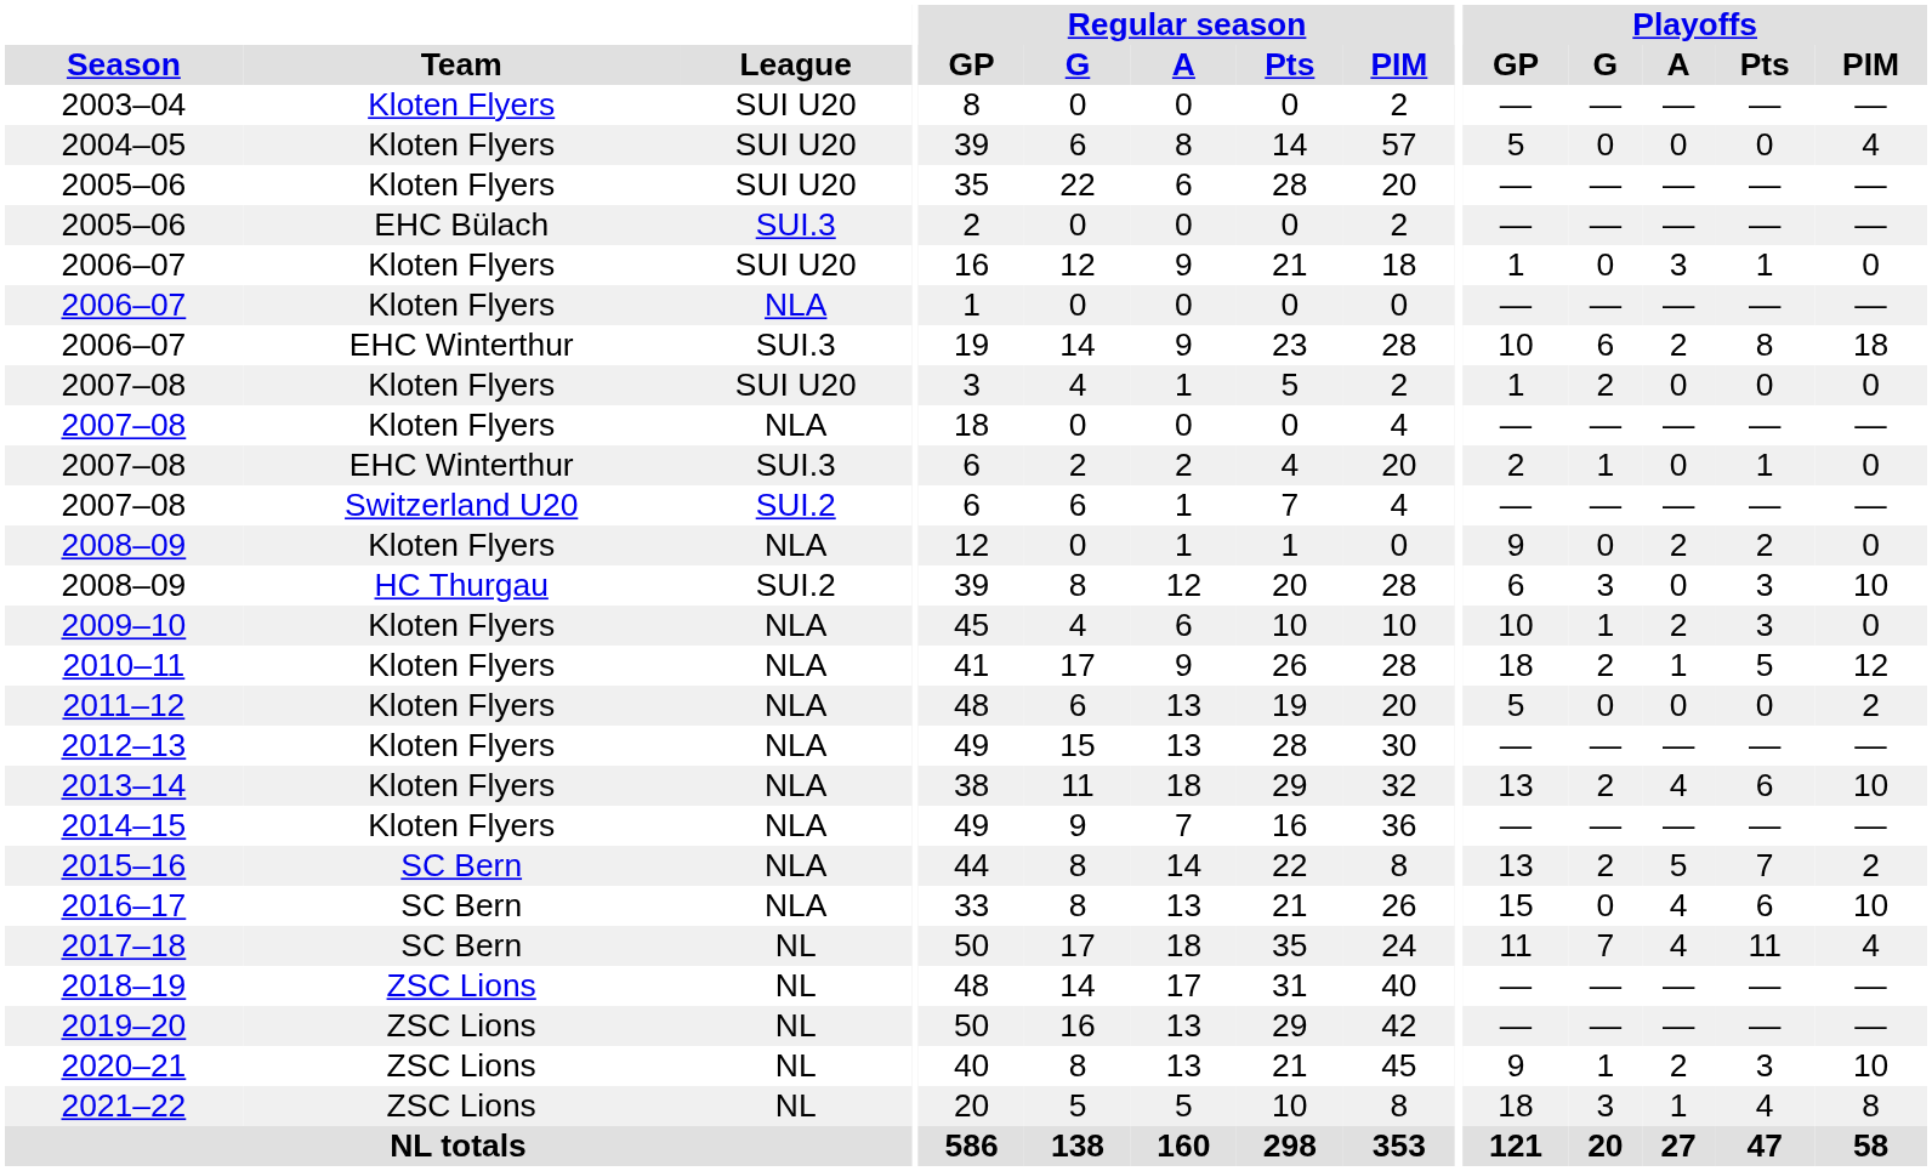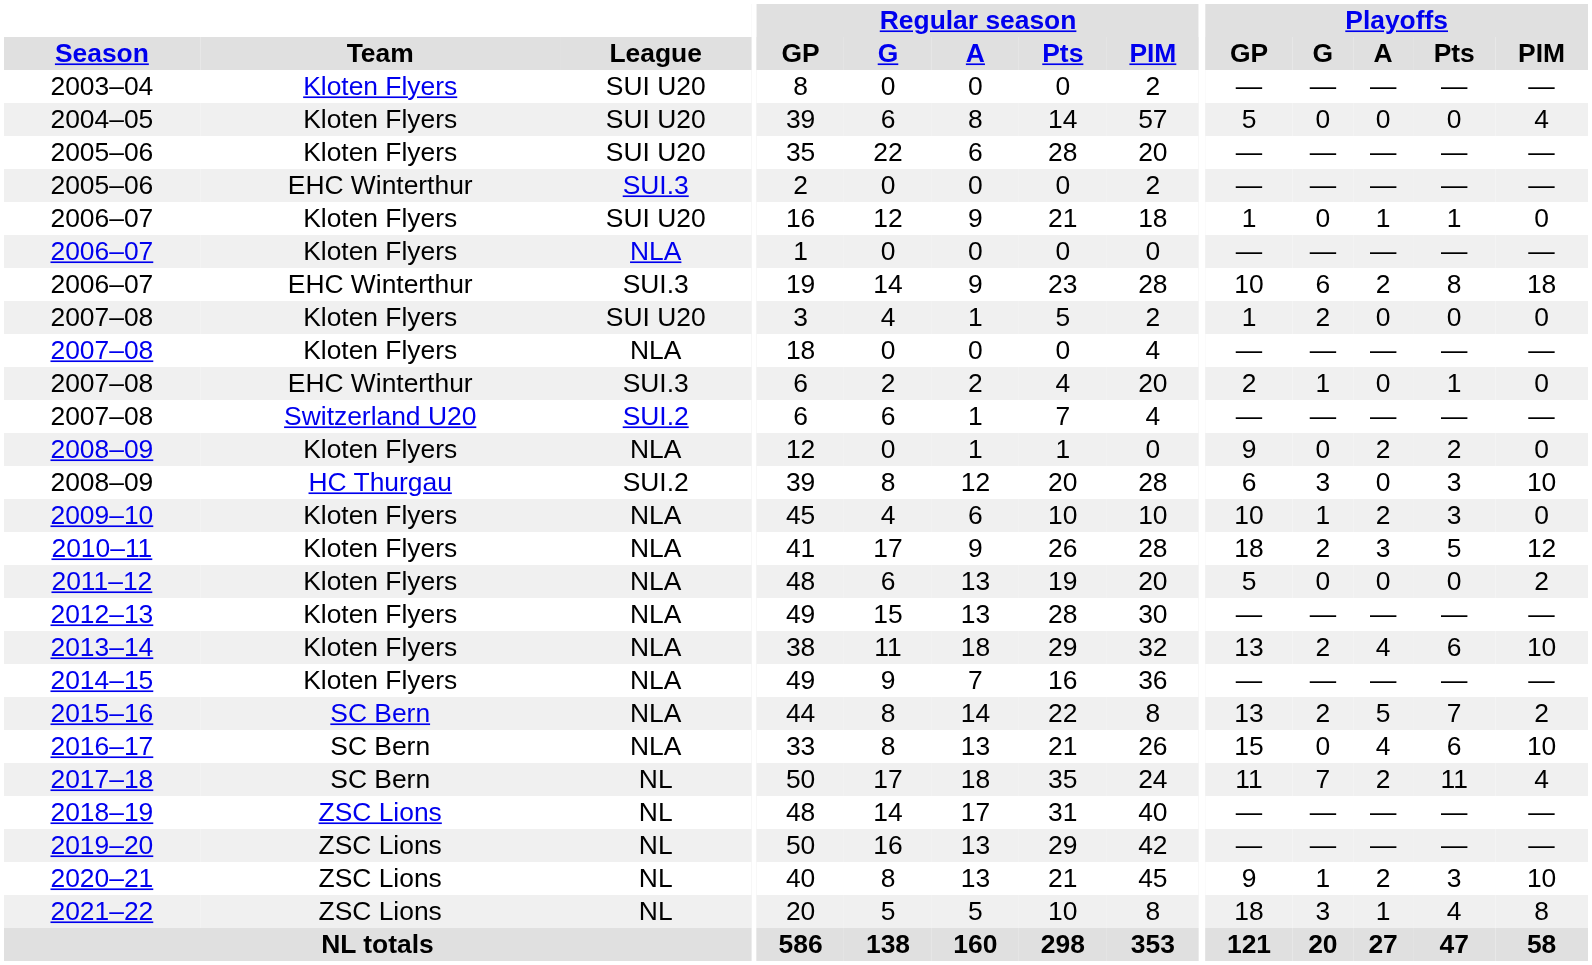 <table border="0" cellpadding="1" cellspacing="0" style="text-align:center; width:60em">
 <tr bgcolor="#e0e0e0">
 <th colspan="3" bgcolor="#ffffff"></th>
 <th rowspan="99" bgcolor="#ffffff"></th>
 <th colspan="5"><a href='#'>Regular season</a></th>
 <th rowspan="99" bgcolor="#ffffff"></th>
 <th colspan="5"><a href='#'>Playoffs</a></th>
 </tr>
 <tr bgcolor="#e0e0e0">
 <th><a href='#'>Season</a></th>
 <th>Team</th>
 <th>League</th>
 <th>GP</th>
 <th><a href='#'>G</a></th>
 <th><a href='#'>A</a></th>
 <th><a href='#'>Pts</a></th>
 <th><a href='#'>PIM</a></th>
 <th>GP</th>
 <th>G</th>
 <th>A</th>
 <th>Pts</th>
 <th>PIM</th>
 </tr>
 <tr>
 <td>2003–04</td>
 <td><a href='#'>Kloten Flyers</a></td>
 <td>SUI U20</td>
 <td>8</td>
 <td>0</td>
 <td>0</td>
 <td>0</td>
 <td>2</td>
 <td>—</td>
 <td>—</td>
 <td>—</td>
 <td>—</td>
 <td>—</td>
 </tr>
 <tr bgcolor="#f0f0f0">
 <td>2004–05</td>
 <td>Kloten Flyers</td>
 <td>SUI U20</td>
 <td>39</td>
 <td>6</td>
 <td>8</td>
 <td>14</td>
 <td>57</td>
 <td>5</td>
 <td>0</td>
 <td>0</td>
 <td>0</td>
 <td>4</td>
 </tr>
 <tr>
 <td>2005–06</td>
 <td>Kloten Flyers</td>
 <td>SUI U20</td>
 <td>35</td>
 <td>22</td>
 <td>6</td>
 <td>28</td>
 <td>20</td>
 <td>—</td>
 <td>—</td>
 <td>—</td>
 <td>—</td>
 <td>—</td>
 </tr>
 <tr bgcolor="#f0f0f0">
 <td>2005–06</td>
-<td>EHC Bülach</td>
+<td>EHC Winterthur</td>
 <td><a href='#'>SUI.3</a></td>
 <td>2</td>
 <td>0</td>
 <td>0</td>
 <td>0</td>
 <td>2</td>
 <td>—</td>
 <td>—</td>
 <td>—</td>
 <td>—</td>
 <td>—</td>
 </tr>
 <tr>
 <td>2006–07</td>
 <td>Kloten Flyers</td>
 <td>SUI U20</td>
 <td>16</td>
 <td>12</td>
 <td>9</td>
 <td>21</td>
 <td>18</td>
 <td>1</td>
 <td>0</td>
-<td>3</td>
+<td>1</td>
 <td>1</td>
 <td>0</td>
 </tr>
 <tr bgcolor="#f0f0f0">
 <td><a href='#'>2006–07</a></td>
 <td>Kloten Flyers</td>
 <td><a href='#'>NLA</a></td>
 <td>1</td>
 <td>0</td>
 <td>0</td>
 <td>0</td>
 <td>0</td>
 <td>—</td>
 <td>—</td>
 <td>—</td>
 <td>—</td>
 <td>—</td>
 </tr>
 <tr>
 <td>2006–07</td>
 <td>EHC Winterthur</td>
 <td>SUI.3</td>
 <td>19</td>
 <td>14</td>
 <td>9</td>
 <td>23</td>
 <td>28</td>
 <td>10</td>
 <td>6</td>
 <td>2</td>
 <td>8</td>
 <td>18</td>
 </tr>
 <tr bgcolor="#f0f0f0">
 <td>2007–08</td>
 <td>Kloten Flyers</td>
 <td>SUI U20</td>
 <td>3</td>
 <td>4</td>
 <td>1</td>
 <td>5</td>
 <td>2</td>
 <td>1</td>
 <td>2</td>
 <td>0</td>
 <td>0</td>
 <td>0</td>
 </tr>
 <tr>
 <td><a href='#'>2007–08</a></td>
 <td>Kloten Flyers</td>
 <td>NLA</td>
 <td>18</td>
 <td>0</td>
 <td>0</td>
 <td>0</td>
 <td>4</td>
 <td>—</td>
 <td>—</td>
 <td>—</td>
 <td>—</td>
 <td>—</td>
 </tr>
 <tr bgcolor="#f0f0f0">
 <td>2007–08</td>
 <td>EHC Winterthur</td>
 <td>SUI.3</td>
 <td>6</td>
 <td>2</td>
 <td>2</td>
 <td>4</td>
 <td>20</td>
 <td>2</td>
 <td>1</td>
 <td>0</td>
 <td>1</td>
 <td>0</td>
 </tr>
 <tr>
 <td>2007–08</td>
 <td><a href='#'>Switzerland U20</a></td>
 <td><a href='#'>SUI.2</a></td>
 <td>6</td>
 <td>6</td>
 <td>1</td>
 <td>7</td>
 <td>4</td>
 <td>—</td>
 <td>—</td>
 <td>—</td>
 <td>—</td>
 <td>—</td>
 </tr>
 <tr bgcolor="#f0f0f0">
 <td><a href='#'>2008–09</a></td>
 <td>Kloten Flyers</td>
 <td>NLA</td>
 <td>12</td>
 <td>0</td>
 <td>1</td>
 <td>1</td>
 <td>0</td>
 <td>9</td>
 <td>0</td>
 <td>2</td>
 <td>2</td>
 <td>0</td>
 </tr>
 <tr>
 <td>2008–09</td>
 <td><a href='#'>HC Thurgau</a></td>
 <td>SUI.2</td>
 <td>39</td>
 <td>8</td>
 <td>12</td>
 <td>20</td>
 <td>28</td>
 <td>6</td>
 <td>3</td>
 <td>0</td>
 <td>3</td>
 <td>10</td>
 </tr>
 <tr bgcolor="#f0f0f0">
 <td><a href='#'>2009–10</a></td>
 <td>Kloten Flyers</td>
 <td>NLA</td>
 <td>45</td>
 <td>4</td>
 <td>6</td>
 <td>10</td>
 <td>10</td>
 <td>10</td>
 <td>1</td>
 <td>2</td>
 <td>3</td>
 <td>0</td>
 </tr>
 <tr>
 <td><a href='#'>2010–11</a></td>
 <td>Kloten Flyers</td>
 <td>NLA</td>
 <td>41</td>
 <td>17</td>
 <td>9</td>
 <td>26</td>
 <td>28</td>
 <td>18</td>
 <td>2</td>
-<td>1</td>
+<td>3</td>
 <td>5</td>
 <td>12</td>
 </tr>
 <tr bgcolor="#f0f0f0">
 <td><a href='#'>2011–12</a></td>
 <td>Kloten Flyers</td>
 <td>NLA</td>
 <td>48</td>
 <td>6</td>
 <td>13</td>
 <td>19</td>
 <td>20</td>
 <td>5</td>
 <td>0</td>
 <td>0</td>
 <td>0</td>
 <td>2</td>
 </tr>
 <tr>
 <td><a href='#'>2012–13</a></td>
 <td>Kloten Flyers</td>
 <td>NLA</td>
 <td>49</td>
 <td>15</td>
 <td>13</td>
 <td>28</td>
 <td>30</td>
 <td>—</td>
 <td>—</td>
 <td>—</td>
 <td>—</td>
 <td>—</td>
 </tr>
 <tr bgcolor="#f0f0f0">
 <td><a href='#'>2013–14</a></td>
 <td>Kloten Flyers</td>
 <td>NLA</td>
 <td>38</td>
 <td>11</td>
 <td>18</td>
 <td>29</td>
 <td>32</td>
 <td>13</td>
 <td>2</td>
 <td>4</td>
 <td>6</td>
 <td>10</td>
 </tr>
 <tr>
 <td><a href='#'>2014–15</a></td>
 <td>Kloten Flyers</td>
 <td>NLA</td>
 <td>49</td>
 <td>9</td>
 <td>7</td>
 <td>16</td>
 <td>36</td>
 <td>—</td>
 <td>—</td>
 <td>—</td>
 <td>—</td>
 <td>—</td>
 </tr>
 <tr bgcolor="#f0f0f0">
 <td><a href='#'>2015–16</a></td>
 <td><a href='#'>SC Bern</a></td>
 <td>NLA</td>
 <td>44</td>
 <td>8</td>
 <td>14</td>
 <td>22</td>
 <td>8</td>
 <td>13</td>
 <td>2</td>
 <td>5</td>
 <td>7</td>
 <td>2</td>
 </tr>
 <tr>
 <td><a href='#'>2016–17</a></td>
 <td>SC Bern</td>
 <td>NLA</td>
 <td>33</td>
 <td>8</td>
 <td>13</td>
 <td>21</td>
 <td>26</td>
 <td>15</td>
 <td>0</td>
 <td>4</td>
 <td>6</td>
 <td>10</td>
 </tr>
 <tr bgcolor="#f0f0f0">
 <td><a href='#'>2017–18</a></td>
 <td>SC Bern</td>
 <td>NL</td>
 <td>50</td>
 <td>17</td>
 <td>18</td>
 <td>35</td>
 <td>24</td>
 <td>11</td>
 <td>7</td>
-<td>4</td>
+<td>2</td>
 <td>11</td>
 <td>4</td>
 </tr>
 <tr>
 <td><a href='#'>2018–19</a></td>
 <td><a href='#'>ZSC Lions</a></td>
 <td>NL</td>
 <td>48</td>
 <td>14</td>
 <td>17</td>
 <td>31</td>
 <td>40</td>
 <td>—</td>
 <td>—</td>
 <td>—</td>
 <td>—</td>
 <td>—</td>
 </tr>
 <tr bgcolor="#f0f0f0">
 <td><a href='#'>2019–20</a></td>
 <td>ZSC Lions</td>
 <td>NL</td>
 <td>50</td>
 <td>16</td>
 <td>13</td>
 <td>29</td>
 <td>42</td>
 <td>—</td>
 <td>—</td>
 <td>—</td>
 <td>—</td>
 <td>—</td>
 </tr>
 <tr>
 <td><a href='#'>2020–21</a></td>
 <td>ZSC Lions</td>
 <td>NL</td>
 <td>40</td>
 <td>8</td>
 <td>13</td>
 <td>21</td>
 <td>45</td>
 <td>9</td>
 <td>1</td>
 <td>2</td>
 <td>3</td>
 <td>10</td>
 </tr>
 <tr bgcolor="#f0f0f0">
 <td><a href='#'>2021–22</a></td>
 <td>ZSC Lions</td>
 <td>NL</td>
 <td>20</td>
 <td>5</td>
 <td>5</td>
 <td>10</td>
 <td>8</td>
 <td>18</td>
 <td>3</td>
 <td>1</td>
 <td>4</td>
 <td>8</td>
 </tr>
 <tr bgcolor="#e0e0e0">
 <th colspan="3">NL totals</th>
 <th>586</th>
 <th>138</th>
 <th>160</th>
 <th>298</th>
 <th>353</th>
 <th>121</th>
 <th>20</th>
 <th>27</th>
 <th>47</th>
 <th>58</th>
 </tr>
 </table>
